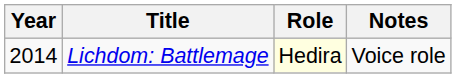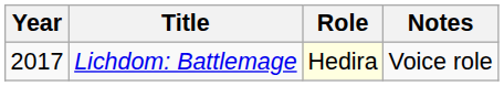 <table class="wikitable sortable">
 <tr>
 <th>Year</th>
 <th>Title</th>
 <th>Role</th>
 <th class="unsortable">Notes</th>
 </tr>
 <tr>
-<td>2014</td>
+<td>2017</td>
 <td><em><a href='#'>Lichdom: Battlemage</a></em></td>
 <td style="background: lightyellow;">Hedira</td>
 <td>Voice role</td>
 </tr>
 </table>
